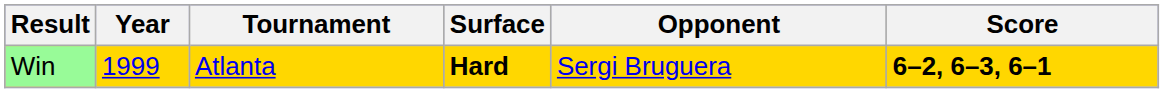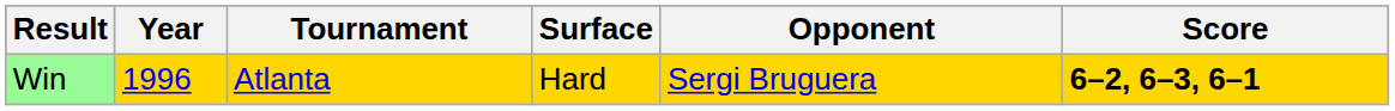 <table class="sortable wikitable" style=font-size:100%;background:#ccccff>
 <tr>
 <th>Result</th>
 <th width=50>Year</th>
 <th width=150>Tournament</th>
 <th width=50>Surface</th>
 <th width=200>Opponent</th>
 <th style="width:160px" class="unsortable">Score</th>
 </tr>
 <tr bgcolor=gold>
 <td style="background:#98fb98;">Win</td>
-<td><a href='#'>1999</a></td>
+<td><a href='#'>1996</a></td>
 <td><a href='#'>Atlanta</a></td>
-<td><strong>Hard</strong></td>
+<td>Hard</td>
 <td> <a href='#'>Sergi Bruguera</a></td>
 <td><strong>6–2, 6–3, 6–1</strong></td>
 </tr>
 </table>
